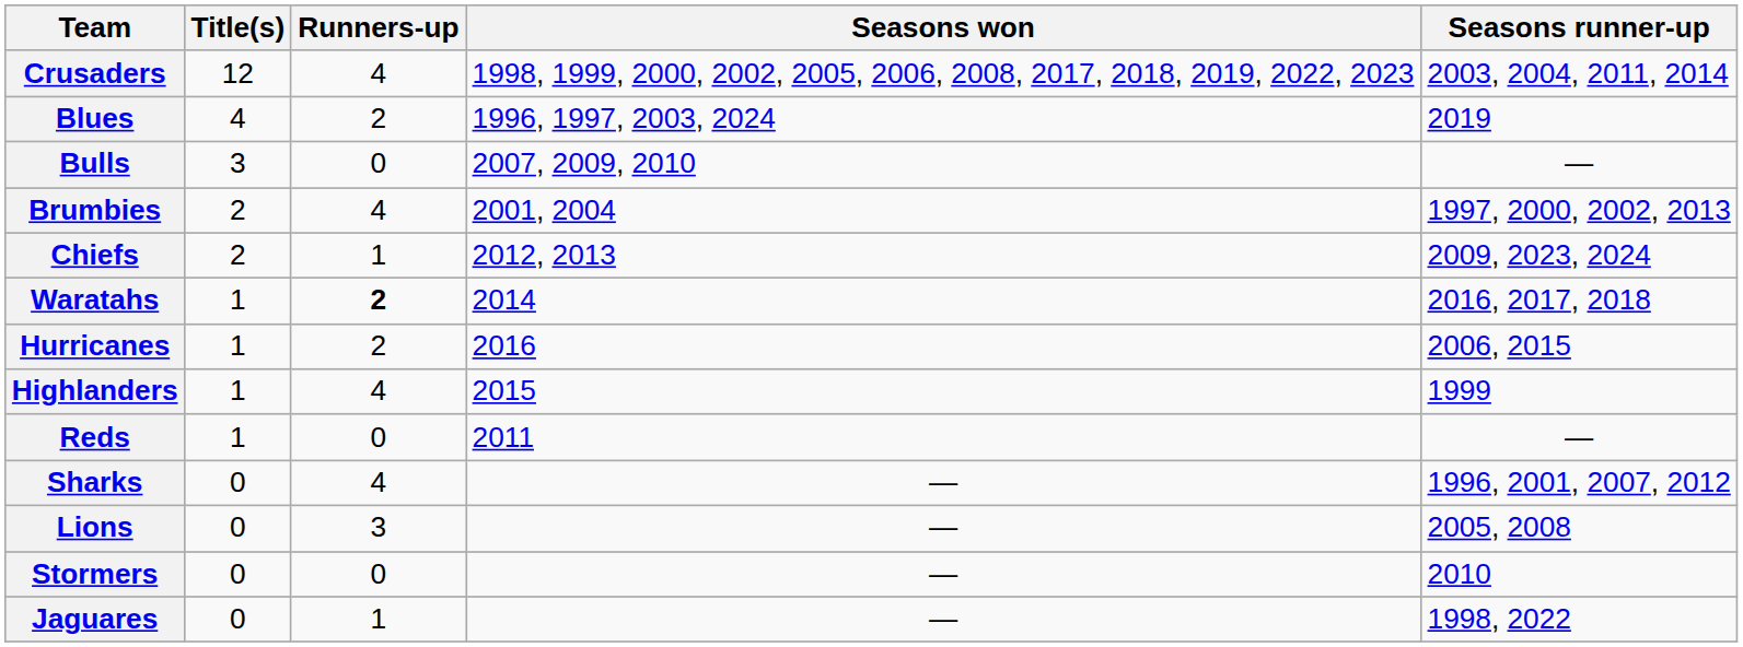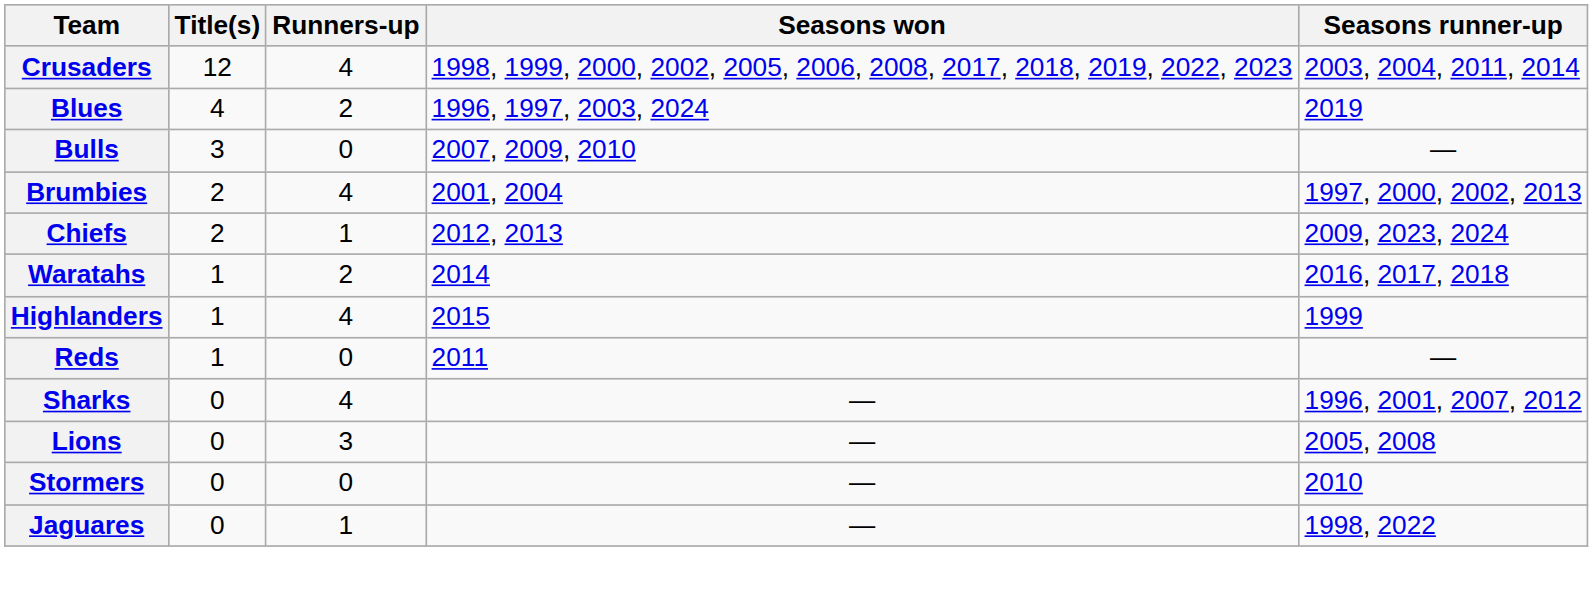 <table class="wikitable sortable plainrowheaders">
 <tr>
 <th scope="col">Team</th>
 <th scope="col">Title(s)</th>
 <th scope="col">Runners-up</th>
 <th scope="col">Seasons won</th>
 <th scope="col">Seasons runner-up</th>
 </tr>
 <tr>
 <th scope="row"> <a href='#'>Crusaders</a></th>
 <td style="text-align:center;">12</td>
 <td style="text-align:center;">4</td>
 <td><a href='#'>1998</a>, <a href='#'>1999</a>, <a href='#'>2000</a>, <a href='#'>2002</a>, <a href='#'>2005</a>, <a href='#'>2006</a>, <a href='#'>2008</a>, <a href='#'>2017</a>, <a href='#'>2018</a>, <a href='#'>2019</a>, <a href='#'>2022</a>, <a href='#'>2023</a></td>
 <td><a href='#'>2003</a>, <a href='#'>2004</a>, <a href='#'>2011</a>, <a href='#'>2014</a></td>
 </tr>
 <tr>
 <th scope="row"> <a href='#'>Blues</a></th>
 <td style="text-align:center;">4</td>
 <td style="text-align:center;">2</td>
 <td><a href='#'>1996</a>, <a href='#'>1997</a>, <a href='#'>2003</a>, <a href='#'>2024</a></td>
 <td><a href='#'>2019</a></td>
 </tr>
 <tr>
 <th scope="row"> <a href='#'>Bulls</a></th>
 <td style="text-align:center;">3</td>
 <td style="text-align:center;">0</td>
 <td><a href='#'>2007</a>, <a href='#'>2009</a>, <a href='#'>2010</a></td>
 <td style="text-align:center;">—</td>
 </tr>
 <tr>
 <th scope="row"> <a href='#'>Brumbies</a></th>
 <td style="text-align:center;">2</td>
 <td style="text-align:center;">4</td>
 <td><a href='#'>2001</a>, <a href='#'>2004</a></td>
 <td><a href='#'>1997</a>, <a href='#'>2000</a>, <a href='#'>2002</a>, <a href='#'>2013</a></td>
 </tr>
 <tr>
 <th scope="row"> <a href='#'>Chiefs</a></th>
 <td style="text-align:center;">2</td>
 <td style="text-align:center;">1</td>
 <td><a href='#'>2012</a>, <a href='#'>2013</a></td>
 <td><a href='#'>2009</a>, <a href='#'>2023</a>, <a href='#'>2024</a></td>
 </tr>
 <tr>
 <th scope="row"> <a href='#'>Waratahs</a></th>
 <td style="text-align:center;">1</td>
-<td style="text-align:center;"><strong>2</strong></td>
+<td style="text-align:center;">2</td>
 <td><a href='#'>2014</a></td>
 <td><a href='#'>2016</a>, <a href='#'>2017</a>, <a href='#'>2018</a></td>
-</tr>
-<tr>
-<th scope="row"> <a href='#'>Hurricanes</a></th>
-<td style="text-align:center;">1</td>
-<td style="text-align:center;">2</td>
-<td><a href='#'>2016</a></td>
-<td><a href='#'>2006</a>, <a href='#'>2015</a></td>
 </tr>
 <tr>
 <th scope="row"> <a href='#'>Highlanders</a></th>
 <td style="text-align:center;">1</td>
 <td style="text-align:center;">4</td>
 <td><a href='#'>2015</a></td>
 <td><a href='#'>1999</a></td>
 </tr>
 <tr>
 <th scope="row"> <a href='#'>Reds</a></th>
 <td style="text-align:center;">1</td>
 <td style="text-align:center;">0</td>
 <td><a href='#'>2011</a></td>
 <td style="text-align:center;">—</td>
 </tr>
 <tr>
 <th scope="row"> <a href='#'>Sharks</a></th>
 <td style="text-align:center;">0</td>
 <td style="text-align:center;">4</td>
 <td style="text-align:center;">—</td>
 <td><a href='#'>1996</a>, <a href='#'>2001</a>, <a href='#'>2007</a>, <a href='#'>2012</a></td>
 </tr>
 <tr>
 <th scope="row"> <a href='#'>Lions</a></th>
 <td style="text-align:center;">0</td>
 <td style="text-align:center;">3</td>
 <td style="text-align:center;">—</td>
 <td><a href='#'>2005</a>, <a href='#'>2008</a></td>
 </tr>
 <tr>
 <th scope="row"> <a href='#'>Stormers</a></th>
 <td style="text-align:center;">0</td>
 <td style="text-align:center;">0</td>
 <td style="text-align:center;">—</td>
 <td><a href='#'>2010</a></td>
 </tr>
 <tr>
 <th scope="row"> <a href='#'>Jaguares</a></th>
 <td style="text-align:center;">0</td>
 <td style="text-align:center;">1</td>
 <td style="text-align:center;">—</td>
 <td><a href='#'>1998</a>, <a href='#'>2022</a></td>
 </tr>
 </table>
